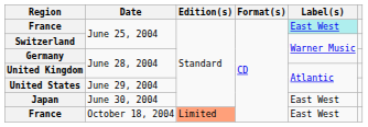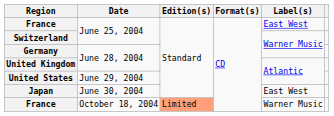 <table class="wikitable sortable plainrowheaders">
 <tr>
 <th scope="col">Region</th>
 <th scope="col">Date</th>
 <th scope="col">Edition(s)</th>
 <th scope="col">Format(s)</th>
 <th scope="col">Label(s)</th>
 <th scope="col"></th>
 </tr>
 <tr>
 <th scope="row">France</th>
 <td rowspan="2">June 25, 2004</td>
 <td rowspan="6">Standard</td>
 <td rowspan="7"><a href='#'>CD</a></td>
-<td style="background: paleturquoise;"><a href='#'>East West</a></td>
+<td><a href='#'>East West</a></td>
 <td align="center"></td>
 </tr>
 <tr>
 <th scope="row">Switzerland</th>
 <td rowspan="2"><a href='#'>Warner Music</a></td>
 <td align="center"></td>
 </tr>
 <tr>
 <th scope="row">Germany</th>
 <td rowspan="2">June 28, 2004</td>
 <td align="center"></td>
 </tr>
 <tr>
 <th scope="row">United Kingdom</th>
 <td rowspan="2"><a href='#'>Atlantic</a></td>
 <td align="center"></td>
 </tr>
 <tr>
 <th scope="row">United States</th>
 <td>June 29, 2004</td>
 <td align="center"></td>
 </tr>
 <tr>
 <th scope="row">Japan</th>
 <td>June 30, 2004</td>
 <td>East West</td>
 <td align="center"></td>
 </tr>
 <tr>
 <th scope="row">France</th>
 <td>October 18, 2004</td>
 <td style="background: lightsalmon;">Limited</td>
-<td>East West</td>
+<td>Warner Music</td>
 <td align="center"></td>
 </tr>
 </table>
